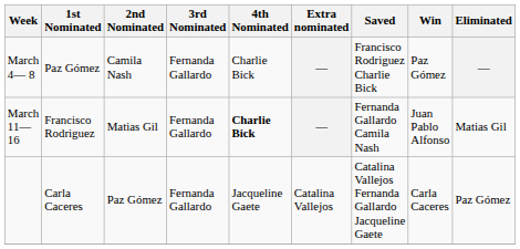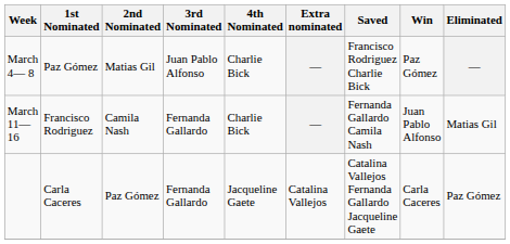 <table class="wikitable">
 <tr>
 <th width="500"><strong>Week</strong></th>
 <th width="500"><strong>1st Nominated</strong></th>
 <th width="500"><strong>2nd Nominated</strong></th>
 <th width="500"><strong>3rd Nominated</strong></th>
 <th width="500"><strong>4th Nominated</strong></th>
 <th width="500"><strong>Extra nominated</strong></th>
 <th width="500"><strong>Saved</strong></th>
 <th width="500"><strong>Win</strong></th>
 <th width="500"><strong>Eliminated</strong></th>
 </tr>
 <tr>
 <td>March  4— 8</td>
 <td>Paz Gómez</td>
-<td>Camila Nash</td>
-<td>Fernanda Gallardo</td>
+<td>Matias Gil</td>
+<td>Juan Pablo Alfonso</td>
 <td>Charlie Bick</td>
 <th>—</th>
 <td>Francisco Rodriguez<br>Charlie Bick</td>
 <td>Paz Gómez</td>
 <th>—</th>
 </tr>
 <tr>
 <td>March 11— 16</td>
 <td>Francisco Rodriguez</td>
-<td>Matias Gil</td>
+<td>Camila Nash</td>
 <td>Fernanda Gallardo</td>
-<td><strong>Charlie Bick</strong></td>
+<td>Charlie Bick</td>
 <th>—</th>
 <td>Fernanda Gallardo<br>Camila Nash<br></td>
 <td>Juan Pablo Alfonso</td>
 <td>Matias Gil</td>
 </tr>
 <tr>
 <td></td>
 <td>Carla Caceres</td>
 <td>Paz Gómez</td>
 <td>Fernanda Gallardo</td>
 <td>Jacqueline Gaete</td>
 <td>Catalina Vallejos</td>
 <td>Catalina Vallejos<br>Fernanda Gallardo<br>Jacqueline Gaete</td>
 <td>Carla Caceres</td>
 <td>Paz Gómez</td>
 </tr>
 <tr>
 </tr>
 </table>
